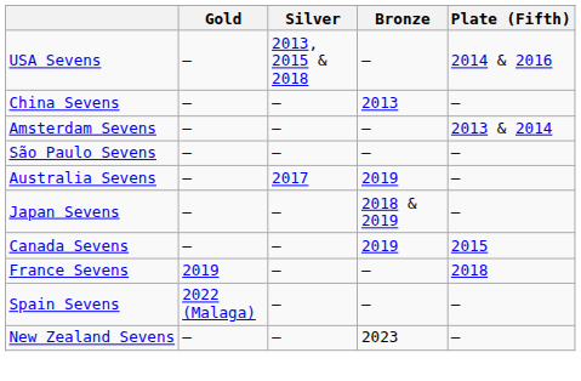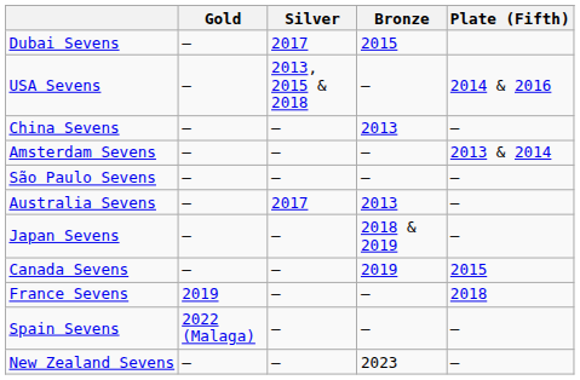 <table class="wikitable sortable">
 <tr>
 </tr>
 <tr>
 <th></th>
 <th style="width:70px;">Gold</th>
 <th style="width:70px;">Silver</th>
 <th style="width:70px;">Bronze</th>
 <th>Plate (Fifth)</th>
+</tr>
+<tr>
+<td><a href='#'>Dubai Sevens</a></td>
+<td>—</td>
+<td><a href='#'>2017</a></td>
+<td><a href='#'>2015</a></td>
+<td></td>
 </tr>
 <tr>
 <td><a href='#'>USA Sevens</a></td>
 <td>—</td>
 <td><a href='#'>2013</a>, <a href='#'>2015</a> & <a href='#'>2018</a></td>
 <td>—</td>
 <td><a href='#'>2014</a> & <a href='#'>2016</a></td>
 </tr>
 <tr>
 <td><a href='#'>China Sevens</a></td>
 <td>—</td>
 <td>—</td>
 <td><a href='#'>2013</a></td>
 <td>—</td>
 </tr>
 <tr>
 <td><a href='#'>Amsterdam Sevens</a></td>
 <td>—</td>
 <td>—</td>
 <td>—</td>
 <td><a href='#'>2013</a> & <a href='#'>2014</a></td>
 </tr>
 <tr>
 <td><a href='#'>São Paulo Sevens</a></td>
 <td>—</td>
 <td>—</td>
 <td>—</td>
 <td>—</td>
 </tr>
 <tr>
 <td><a href='#'>Australia Sevens</a></td>
 <td>—</td>
 <td><a href='#'>2017</a></td>
-<td><a href='#'>2019</a></td>
+<td><a href='#'>2013</a></td>
 <td>—</td>
 </tr>
 <tr>
 <td><a href='#'>Japan Sevens</a></td>
 <td>—</td>
 <td>—</td>
 <td><a href='#'>2018</a> & <a href='#'>2019</a></td>
 <td>—</td>
 </tr>
 <tr>
 <td><a href='#'>Canada Sevens</a></td>
 <td>—</td>
 <td>—</td>
 <td><a href='#'>2019</a></td>
 <td><a href='#'>2015</a></td>
 </tr>
 <tr>
 <td><a href='#'>France Sevens</a></td>
 <td><a href='#'>2019</a></td>
 <td>—</td>
 <td>—</td>
 <td><a href='#'>2018</a></td>
 </tr>
 <tr>
 <td><a href='#'>Spain Sevens</a></td>
 <td><a href='#'>2022 (Malaga)</a></td>
 <td>—</td>
 <td>—</td>
 <td>—</td>
 </tr>
 <tr>
 <td><a href='#'>New Zealand Sevens</a></td>
 <td>—</td>
 <td>—</td>
 <td>2023</td>
 <td>—</td>
 </tr>
 </table>
